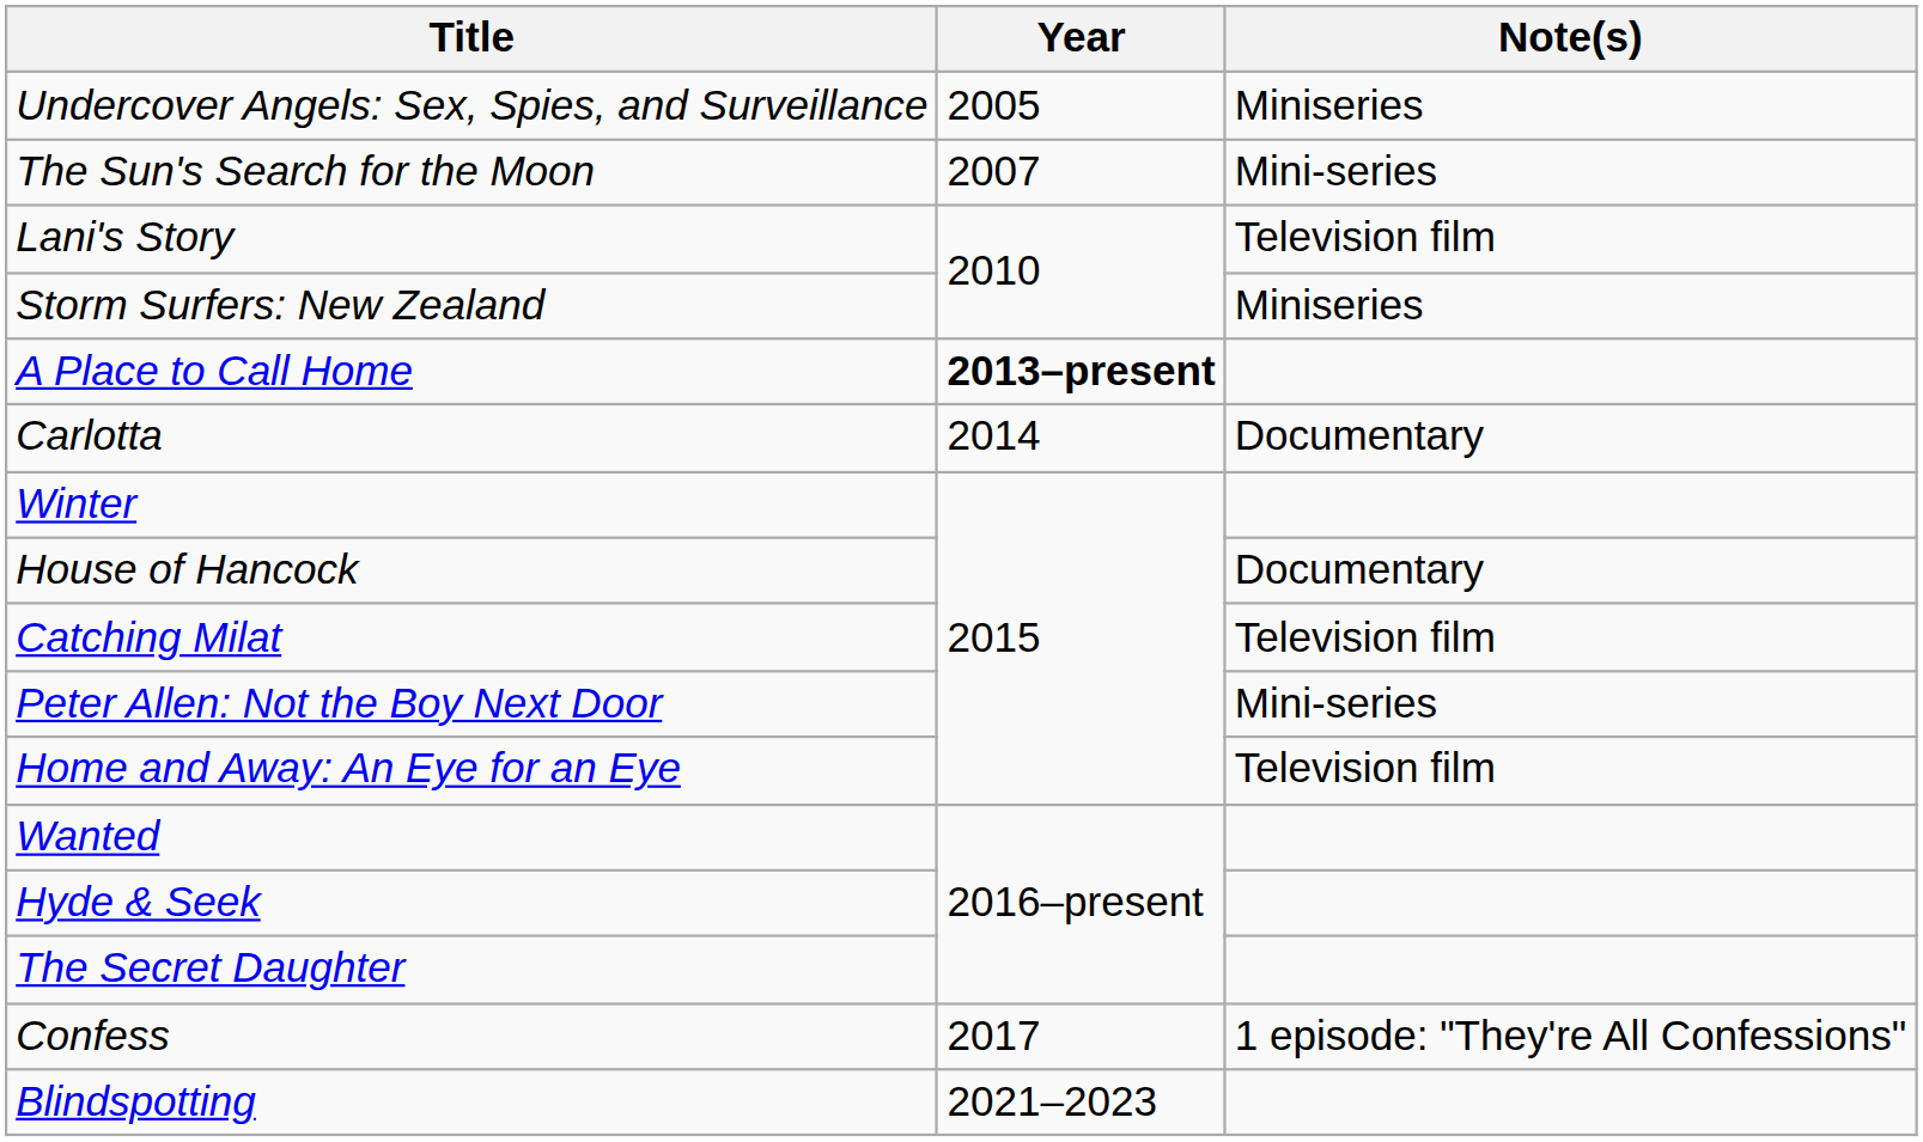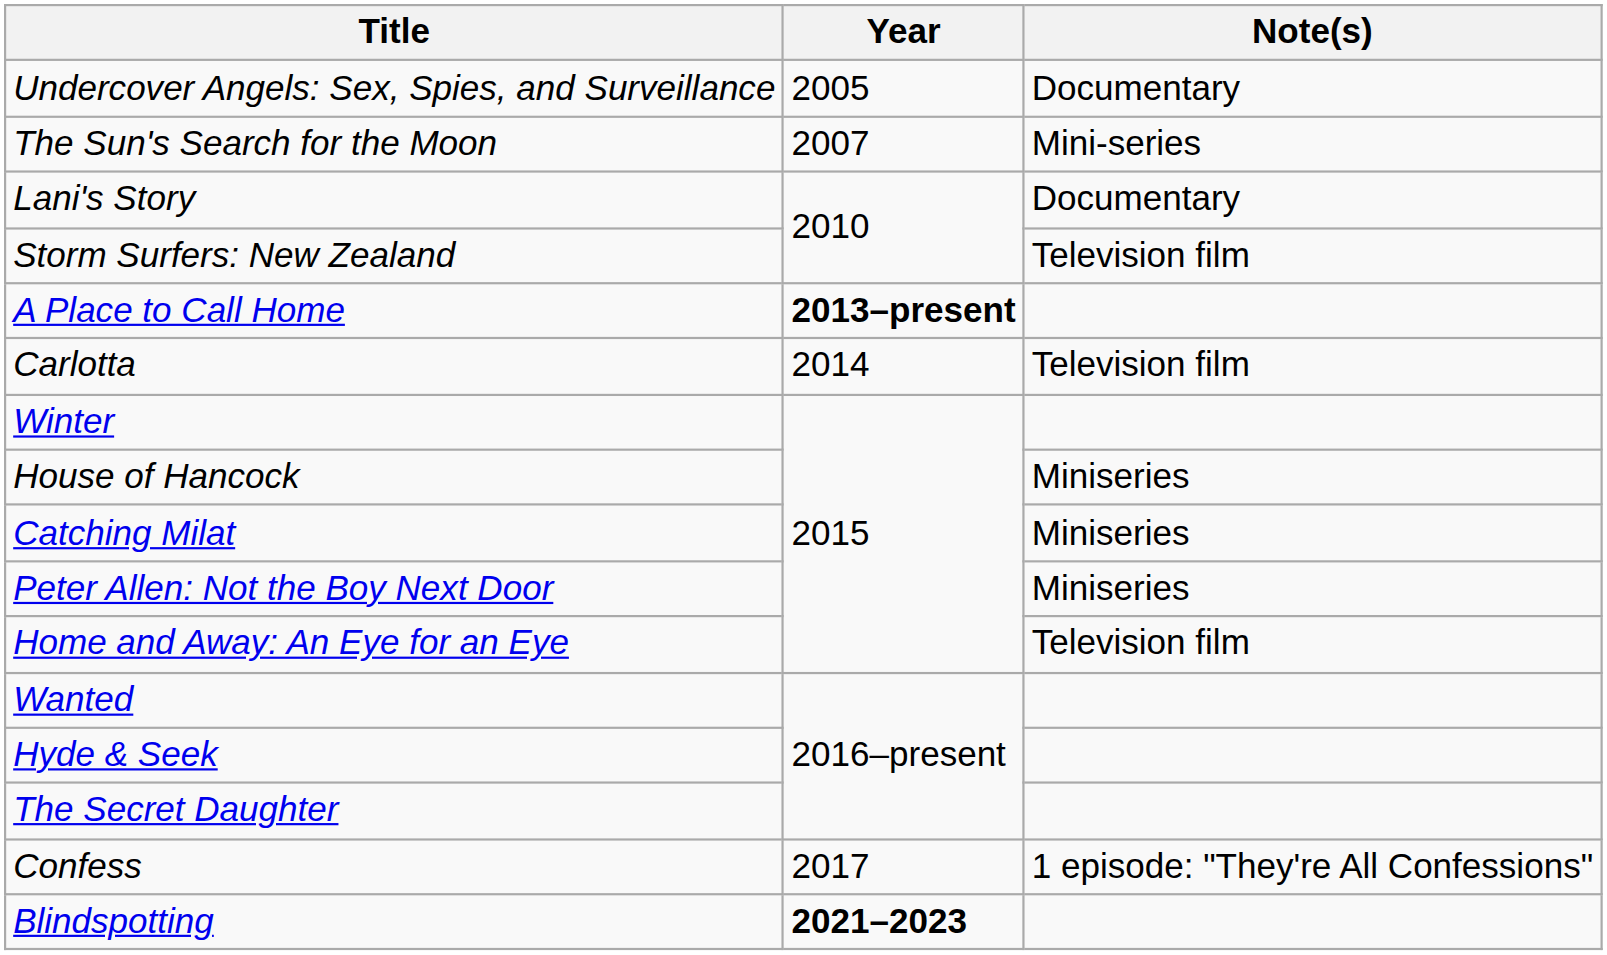 <table class="wikitable sortable">
 <tr>
 <th>Title</th>
 <th>Year</th>
 <th>Note(s)</th>
 </tr>
 <tr>
 <td><em>Undercover Angels: Sex, Spies, and Surveillance</em></td>
 <td>2005</td>
-<td>Miniseries</td>
+<td>Documentary</td>
 </tr>
 <tr>
 <td><em>The Sun's Search for the Moon</em></td>
 <td>2007</td>
 <td>Mini-series</td>
 </tr>
 <tr>
 <td><em>Lani's Story</em></td>
 <td rowspan="2">2010</td>
-<td>Television film</td>
+<td>Documentary</td>
 </tr>
 <tr>
 <td><em>Storm Surfers: New Zealand</em></td>
-<td>Miniseries</td>
+<td>Television film</td>
 </tr>
 <tr>
 <td><em><a href='#'>A Place to Call Home</a></em></td>
 <td><strong>2013–present</strong></td>
 <td></td>
 </tr>
 <tr>
 <td><em>Carlotta</em></td>
 <td>2014</td>
-<td>Documentary</td>
+<td>Television film</td>
 </tr>
 <tr>
 <td><em><a href='#'>Winter</a></em></td>
 <td rowspan="5">2015</td>
 <td></td>
 </tr>
 <tr>
 <td><em>House of Hancock</em></td>
-<td>Documentary</td>
+<td>Miniseries</td>
 </tr>
 <tr>
 <td><em><a href='#'>Catching Milat</a></em></td>
-<td>Television film</td>
+<td>Miniseries</td>
 </tr>
 <tr>
 <td><em><a href='#'>Peter Allen: Not the Boy Next Door</a></em></td>
-<td>Mini-series</td>
+<td>Miniseries</td>
 </tr>
 <tr>
 <td><em><a href='#'>Home and Away: An Eye for an Eye</a></em></td>
 <td>Television film</td>
 </tr>
 <tr>
 <td><em><a href='#'>Wanted</a></em></td>
 <td rowspan="3">2016–present</td>
 <td></td>
 </tr>
 <tr>
 <td><em><a href='#'>Hyde & Seek</a></em></td>
 <td></td>
 </tr>
 <tr>
 <td><em><a href='#'>The Secret Daughter</a></em></td>
 <td></td>
 </tr>
 <tr>
 <td><em>Confess</em></td>
 <td>2017</td>
 <td>1 episode: "They're All Confessions"</td>
 </tr>
 <tr>
 <td><em><a href='#'>Blindspotting</a></em></td>
-<td>2021–2023</td>
+<td><strong>2021–2023</strong></td>
 <td></td>
 </tr>
 </table>
